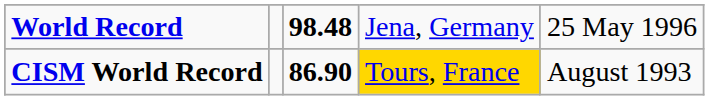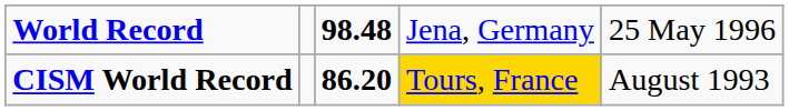 <table class="wikitable">
 <tr>
 <td><strong><a href='#'>World Record</a></strong></td>
 <td></td>
 <td><strong>98.48</strong></td>
 <td><a href='#'>Jena</a>, <a href='#'>Germany</a></td>
 <td>25 May 1996</td>
 </tr>
 <tr>
 <td><strong><a href='#'>CISM</a> World Record</strong></td>
 <td></td>
-<td><strong>86.90</strong></td>
+<td><strong>86.20</strong></td>
 <td style="background: gold;"><a href='#'>Tours</a>, <a href='#'>France</a></td>
 <td>August 1993</td>
 </tr>
 </table>
